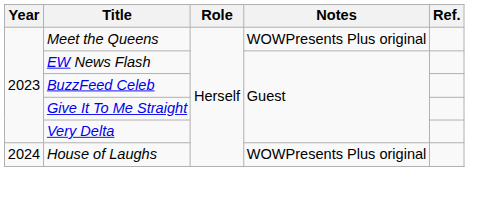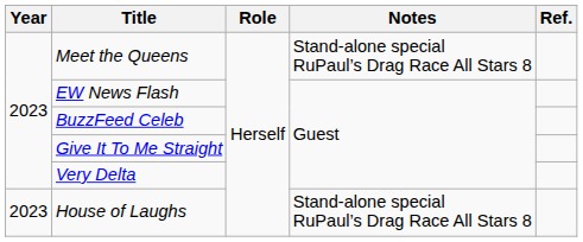 <table class="wikitable">
 <tr>
 <th>Year</th>
 <th>Title</th>
 <th>Role</th>
 <th>Notes</th>
 <th>Ref.</th>
 </tr>
 <tr>
 <td rowspan="5">2023</td>
 <td><em>Meet the Queens</em></td>
 <td rowspan="6">Herself</td>
-<td>WOWPresents Plus original</td>
+<td>Stand-alone special<br> RuPaul’s Drag Race All Stars 8</td>
 <td></td>
 </tr>
 <tr>
 <td><em><a href='#'>EW</a> News Flash</em></td>
 <td rowspan="4">Guest</td>
 <td></td>
 </tr>
 <tr>
 <td><em><a href='#'>BuzzFeed Celeb</a></em></td>
 <td></td>
 </tr>
 <tr>
 <td><em><a href='#'>Give It To Me Straight</a></em></td>
 <td></td>
 </tr>
 <tr>
 <td><em><a href='#'>Very Delta</a></em></td>
 <td></td>
 </tr>
 <tr>
-<td>2024</td>
+<td>2023</td>
 <td><em>House of Laughs</em></td>
-<td>WOWPresents Plus original</td>
+<td>Stand-alone special<br> RuPaul’s Drag Race All Stars 8</td>
 <td></td>
 </tr>
 </table>
